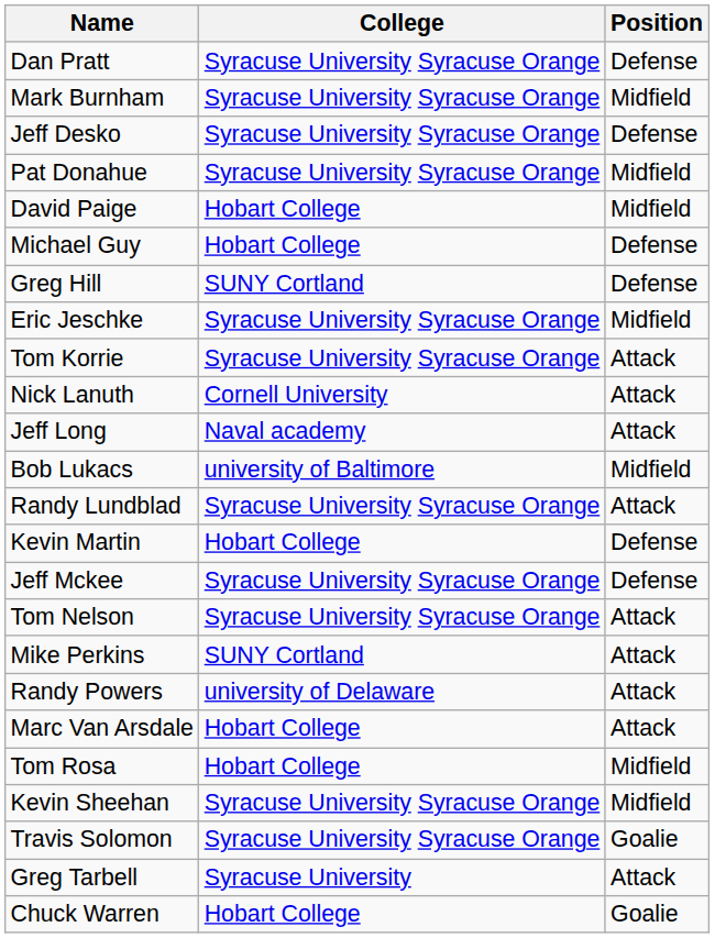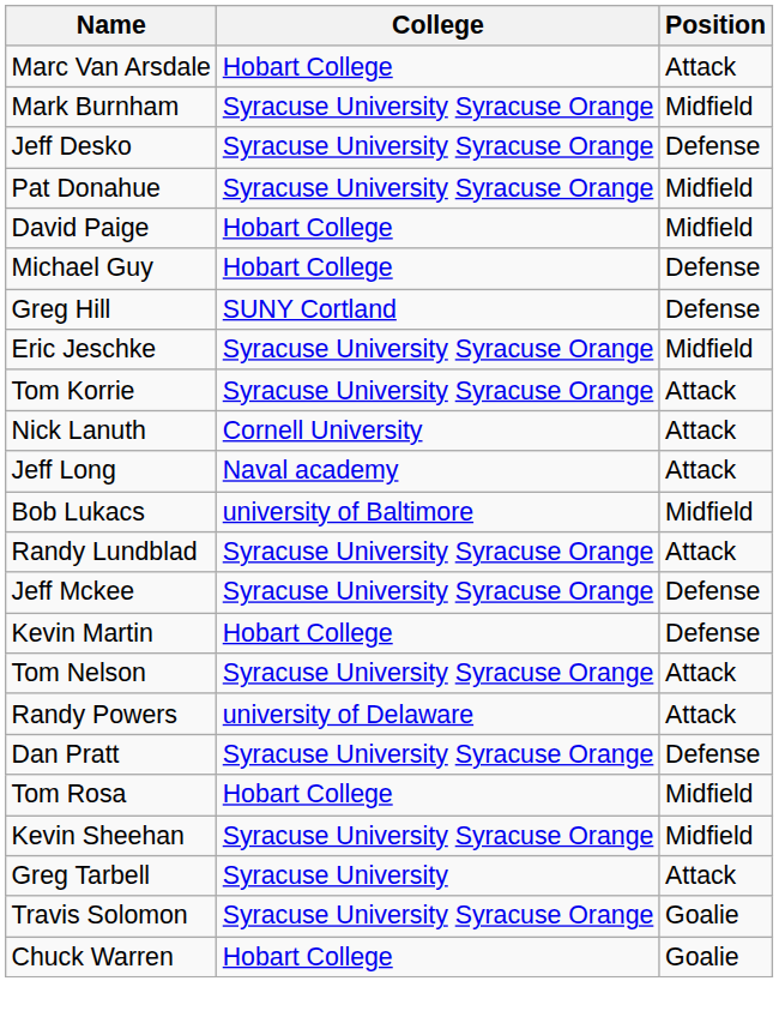 <table class="wikitable">
 <tr>
 <th>Name</th>
 <th>College</th>
 <th>Position</th>
 </tr>
 <tr>
-<td>Dan Pratt</td>
-<td><a href='#'>Syracuse University</a> <a href='#'>Syracuse Orange</a></td>
-<td>Defense</td>
+<td>Marc Van Arsdale</td>
+<td><a href='#'>Hobart College</a></td>
+<td>Attack</td>
 </tr>
 <tr>
 <td>Mark Burnham</td>
 <td><a href='#'>Syracuse University</a> <a href='#'>Syracuse Orange</a></td>
 <td>Midfield</td>
 </tr>
 <tr>
 <td>Jeff Desko</td>
 <td><a href='#'>Syracuse University</a> <a href='#'>Syracuse Orange</a></td>
 <td>Defense</td>
 </tr>
 <tr>
 <td>Pat Donahue</td>
 <td><a href='#'>Syracuse University</a> <a href='#'>Syracuse Orange</a></td>
 <td>Midfield</td>
 </tr>
 <tr>
 <td>David Paige</td>
 <td><a href='#'>Hobart College</a></td>
 <td>Midfield</td>
 </tr>
 <tr>
 <td>Michael Guy</td>
 <td><a href='#'>Hobart College</a></td>
 <td>Defense</td>
 </tr>
 <tr>
 <td>Greg Hill</td>
 <td><a href='#'>SUNY Cortland</a></td>
 <td>Defense</td>
 </tr>
 <tr>
 <td>Eric Jeschke</td>
 <td><a href='#'>Syracuse University</a> <a href='#'>Syracuse Orange</a></td>
 <td>Midfield</td>
 </tr>
 <tr>
 <td>Tom Korrie</td>
 <td><a href='#'>Syracuse University</a> <a href='#'>Syracuse Orange</a></td>
 <td>Attack</td>
 </tr>
 <tr>
 <td>Nick Lanuth</td>
 <td><a href='#'>Cornell University</a></td>
 <td>Attack</td>
 </tr>
 <tr>
 <td>Jeff Long</td>
 <td><a href='#'>Naval academy</a></td>
 <td>Attack</td>
 </tr>
 <tr>
 <td>Bob Lukacs</td>
 <td><a href='#'>university of Baltimore</a></td>
 <td>Midfield</td>
 </tr>
 <tr>
 <td>Randy Lundblad</td>
 <td><a href='#'>Syracuse University</a> <a href='#'>Syracuse Orange</a></td>
 <td>Attack</td>
 </tr>
 <tr>
-<td>Kevin Martin</td>
-<td><a href='#'>Hobart College</a></td>
+<td>Jeff Mckee</td>
+<td><a href='#'>Syracuse University</a> <a href='#'>Syracuse Orange</a></td>
 <td>Defense</td>
 </tr>
 <tr>
-<td>Jeff Mckee</td>
-<td><a href='#'>Syracuse University</a> <a href='#'>Syracuse Orange</a></td>
+<td>Kevin Martin</td>
+<td><a href='#'>Hobart College</a></td>
 <td>Defense</td>
 </tr>
 <tr>
 <td>Tom Nelson</td>
 <td><a href='#'>Syracuse University</a> <a href='#'>Syracuse Orange</a></td>
 <td>Attack</td>
 </tr>
 <tr>
-<td>Mike Perkins</td>
-<td><a href='#'>SUNY Cortland</a></td>
-<td>Attack</td>
-</tr>
-<tr>
 <td>Randy Powers</td>
 <td><a href='#'>university of Delaware</a></td>
 <td>Attack</td>
 </tr>
 <tr>
-<td>Marc Van Arsdale</td>
-<td><a href='#'>Hobart College</a></td>
-<td>Attack</td>
+<td>Dan Pratt</td>
+<td><a href='#'>Syracuse University</a> <a href='#'>Syracuse Orange</a></td>
+<td>Defense</td>
 </tr>
 <tr>
 <td>Tom Rosa</td>
 <td><a href='#'>Hobart College</a></td>
 <td>Midfield</td>
 </tr>
 <tr>
 <td>Kevin Sheehan</td>
 <td><a href='#'>Syracuse University</a> <a href='#'>Syracuse Orange</a></td>
 <td>Midfield</td>
 </tr>
 <tr>
+<td>Greg Tarbell</td>
+<td><a href='#'>Syracuse University</a></td>
+<td>Attack</td>
+</tr>
+<tr>
 <td>Travis Solomon</td>
 <td><a href='#'>Syracuse University</a> <a href='#'>Syracuse Orange</a></td>
 <td>Goalie</td>
-</tr>
-<tr>
-<td>Greg Tarbell</td>
-<td><a href='#'>Syracuse University</a></td>
-<td>Attack</td>
 </tr>
 <tr>
 <td>Chuck Warren</td>
 <td><a href='#'>Hobart College</a></td>
 <td>Goalie</td>
 </tr>
 </table>
